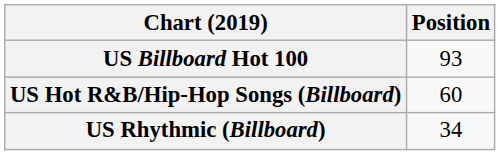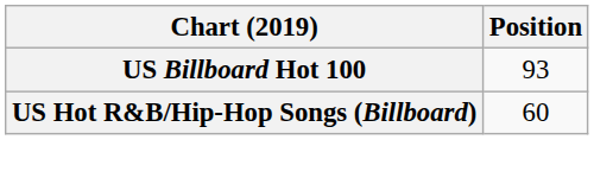 <table class="wikitable sortable plainrowheaders" style="text-align:center">
 <tr>
 <th scope="col">Chart (2019)</th>
 <th scope="col">Position</th>
 </tr>
 <tr>
 <th scope="row">US <em>Billboard</em> Hot 100</th>
 <td>93</td>
 </tr>
 <tr>
 <th scope="row">US Hot R&B/Hip-Hop Songs (<em>Billboard</em>)</th>
 <td>60</td>
 </tr>
-<tr>
-<th scope="row">US Rhythmic (<em>Billboard</em>)</th>
-<td>34</td>
-</tr>
 </table>
